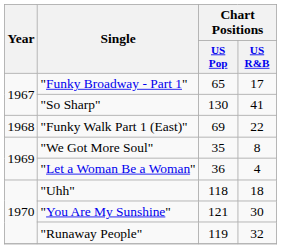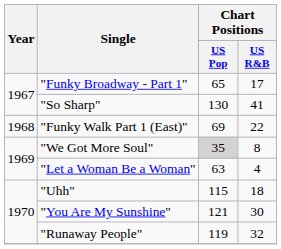 <table class="wikitable" style="text-align:center;">
 <tr>
 <th rowspan="2">Year</th>
 <th rowspan="2">Single</th>
 <th colspan="2">Chart Positions</th>
 </tr>
 <tr style="font-size:smaller;">
 <th width="40"><a href='#'>US Pop</a></th>
 <th width="40"><a href='#'>US<br>R&B</a></th>
 </tr>
 <tr>
 <td rowspan="2">1967</td>
 <td align="left">"<a href='#'>Funky Broadway - Part 1</a>"</td>
 <td>65</td>
 <td>17</td>
 </tr>
 <tr>
 <td align="left">"So Sharp"</td>
 <td>130</td>
 <td>41</td>
 </tr>
 <tr>
 <td rowspan="1">1968</td>
 <td align="left">"Funky Walk Part 1 (East)"</td>
 <td>69</td>
 <td>22</td>
 </tr>
 <tr>
 <td rowspan="2">1969</td>
 <td align="left">"We Got More Soul"</td>
-<td>35</td>
+<td style="background: lightgrey;">35</td>
 <td>8</td>
 </tr>
 <tr>
 <td align="left">"<a href='#'>Let a Woman Be a Woman</a>"</td>
-<td>36</td>
+<td>63</td>
 <td>4</td>
 </tr>
 <tr>
 <td rowspan="3">1970</td>
 <td align="left">"Uhh"</td>
-<td>118</td>
+<td>115</td>
 <td>18</td>
 </tr>
 <tr>
 <td align="left">"<a href='#'>You Are My Sunshine</a>"</td>
 <td>121</td>
 <td>30</td>
 </tr>
 <tr>
 <td align="left">"Runaway People"</td>
 <td>119</td>
 <td>32</td>
 </tr>
 <tr>
 </tr>
 </table>
